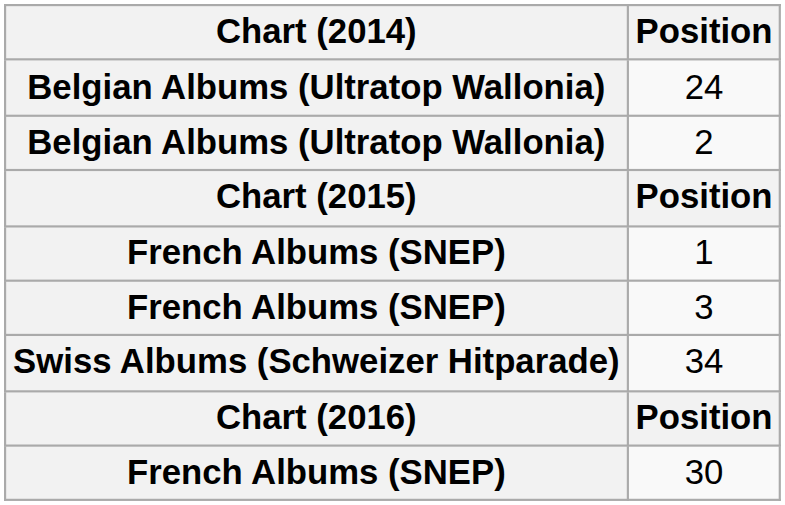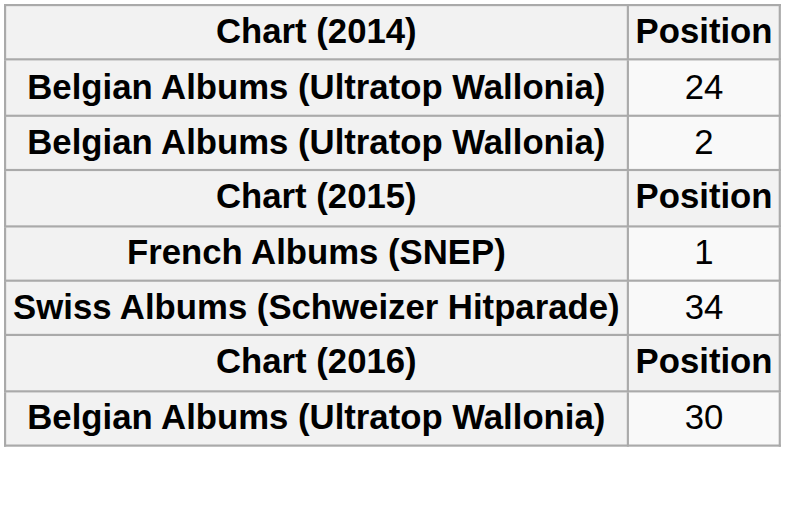 <table class="wikitable plainrowheaders" style="text-align:center">
 <tr>
 <th scope="col">Chart (2014)</th>
 <th scope="col">Position</th>
 </tr>
 <tr>
 <th scope="row">Belgian Albums (Ultratop Wallonia)</th>
 <td>24</td>
 </tr>
 <tr>
 <th scope="row">Belgian Albums (Ultratop Wallonia)</th>
 <td>2</td>
 </tr>
 <tr>
 <th scope="col">Chart (2015)</th>
 <th scope="col">Position</th>
 </tr>
 <tr>
 <th scope="row">French Albums (SNEP)</th>
 <td>1</td>
 </tr>
 <tr>
-<th scope="row">French Albums (SNEP)</th>
-<td>3</td>
-</tr>
-<tr>
 <th scope="row">Swiss Albums (Schweizer Hitparade)</th>
 <td>34</td>
 </tr>
 <tr>
 <th scope="col">Chart (2016)</th>
 <th scope="col">Position</th>
 </tr>
 <tr>
-<th scope="row">French Albums (SNEP)</th>
+<th scope="row">Belgian Albums (Ultratop Wallonia)</th>
 <td>30</td>
 </tr>
 </table>
